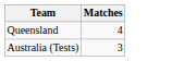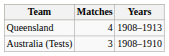 <table class="wikitable">
 <tr bgcolor=#bdb76b>
 <th>Team</th>
 <th>Matches</th>
+<th>Years</th>
 </tr>
 <tr>
 <td align=left> Queensland</td>
 <td align=right>4</td>
+<td align=center>1908–1913</td>
 </tr>
 <tr>
 <td align=left> Australia (Tests)</td>
 <td align=right>3</td>
+<td align=center>1908–1910</td>
 </tr>
 </table>
